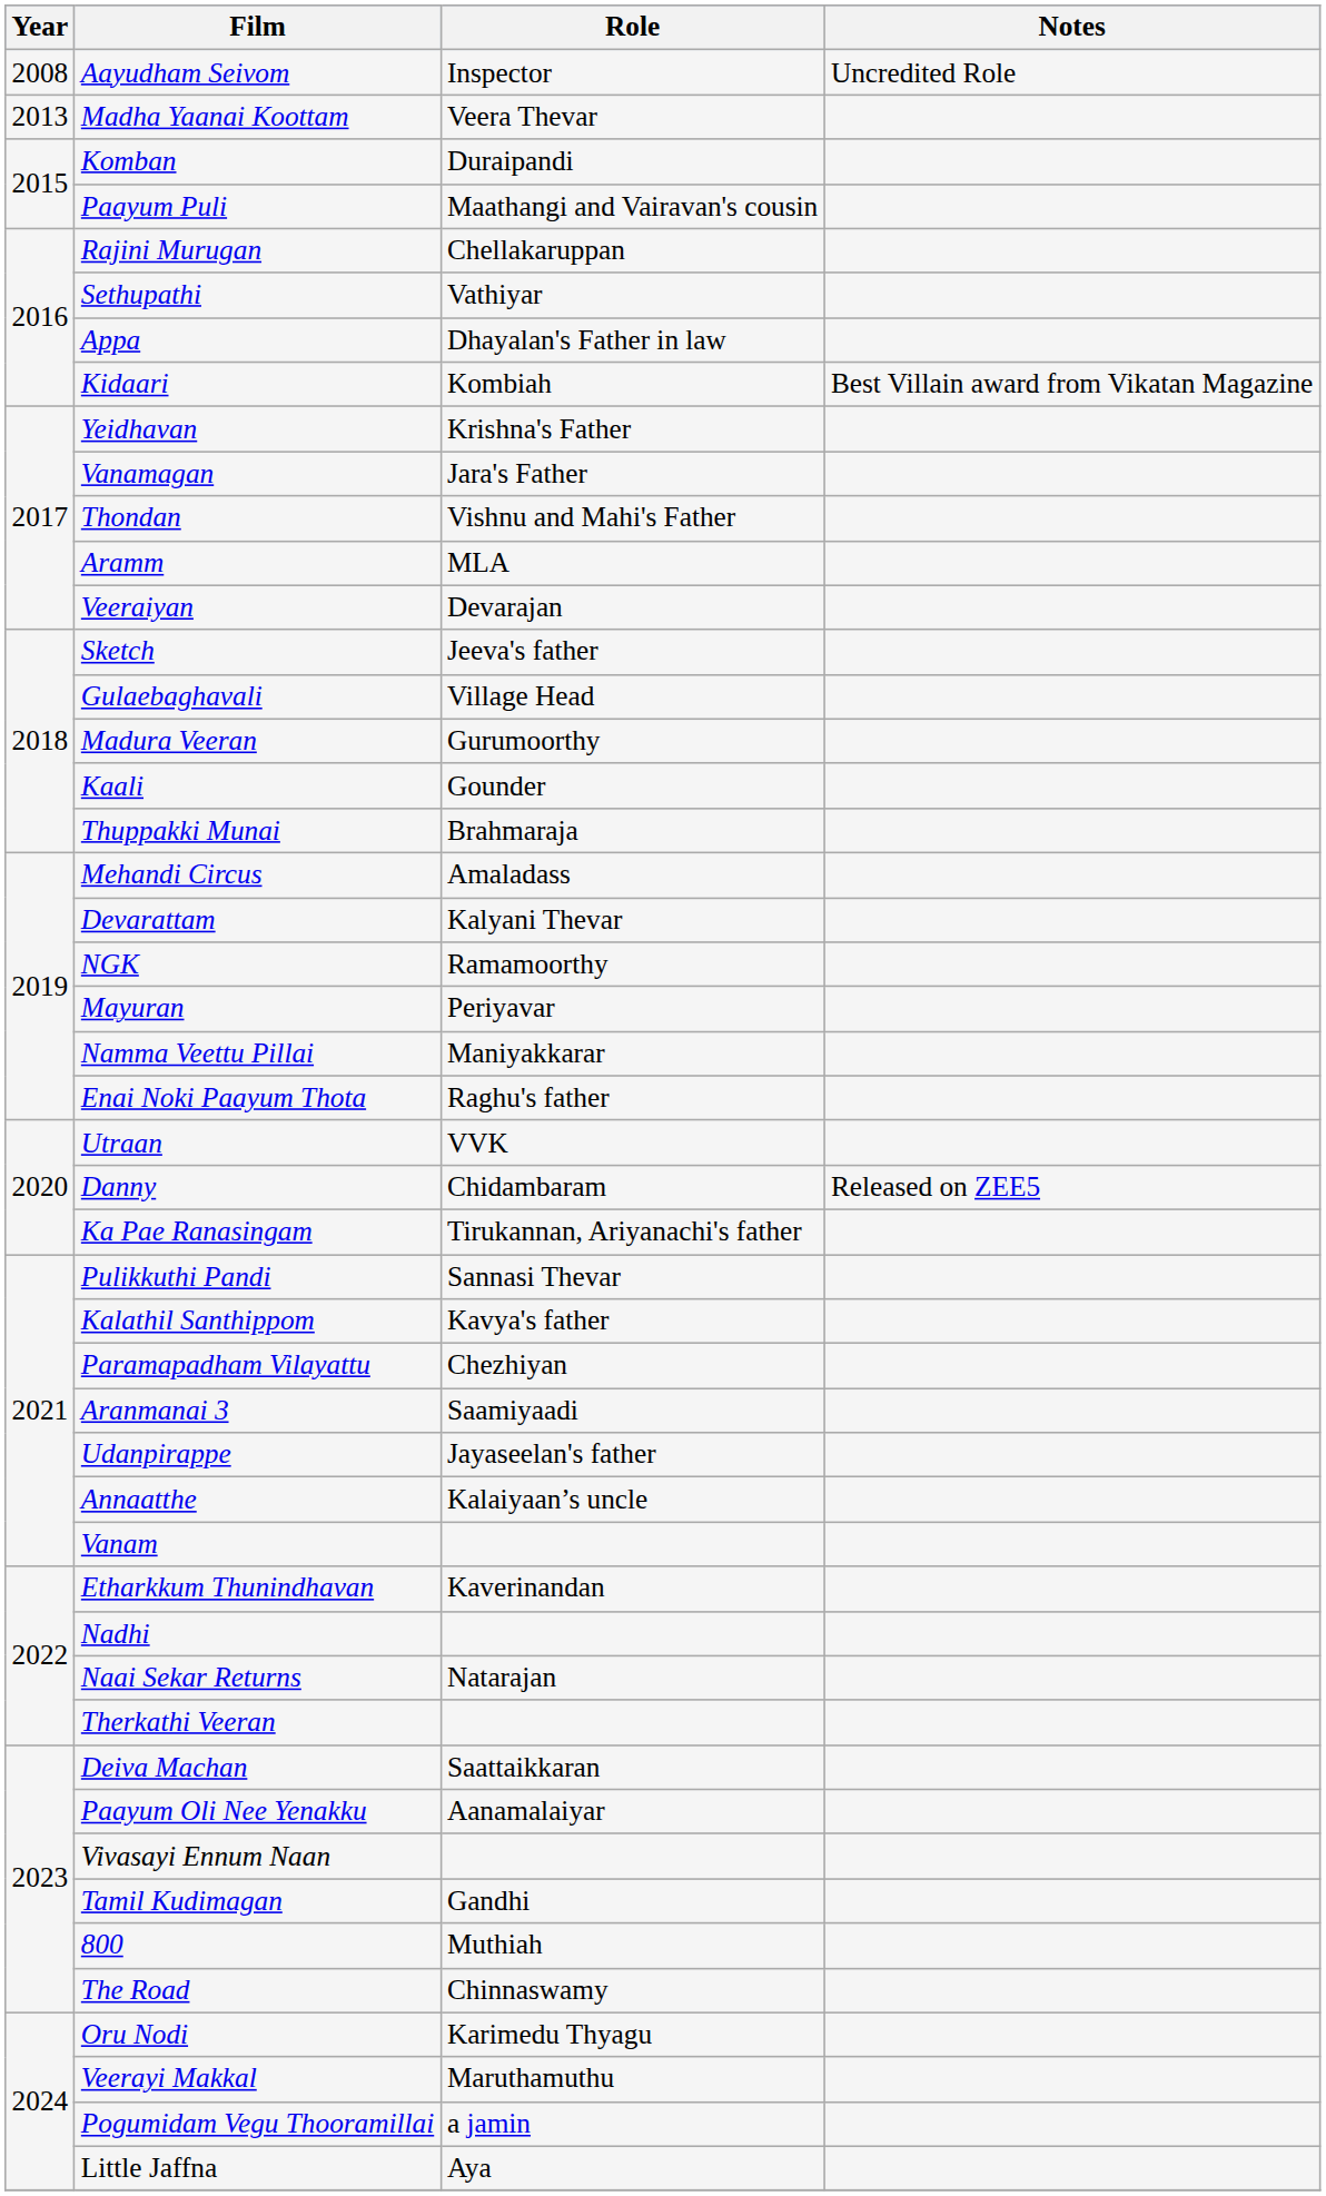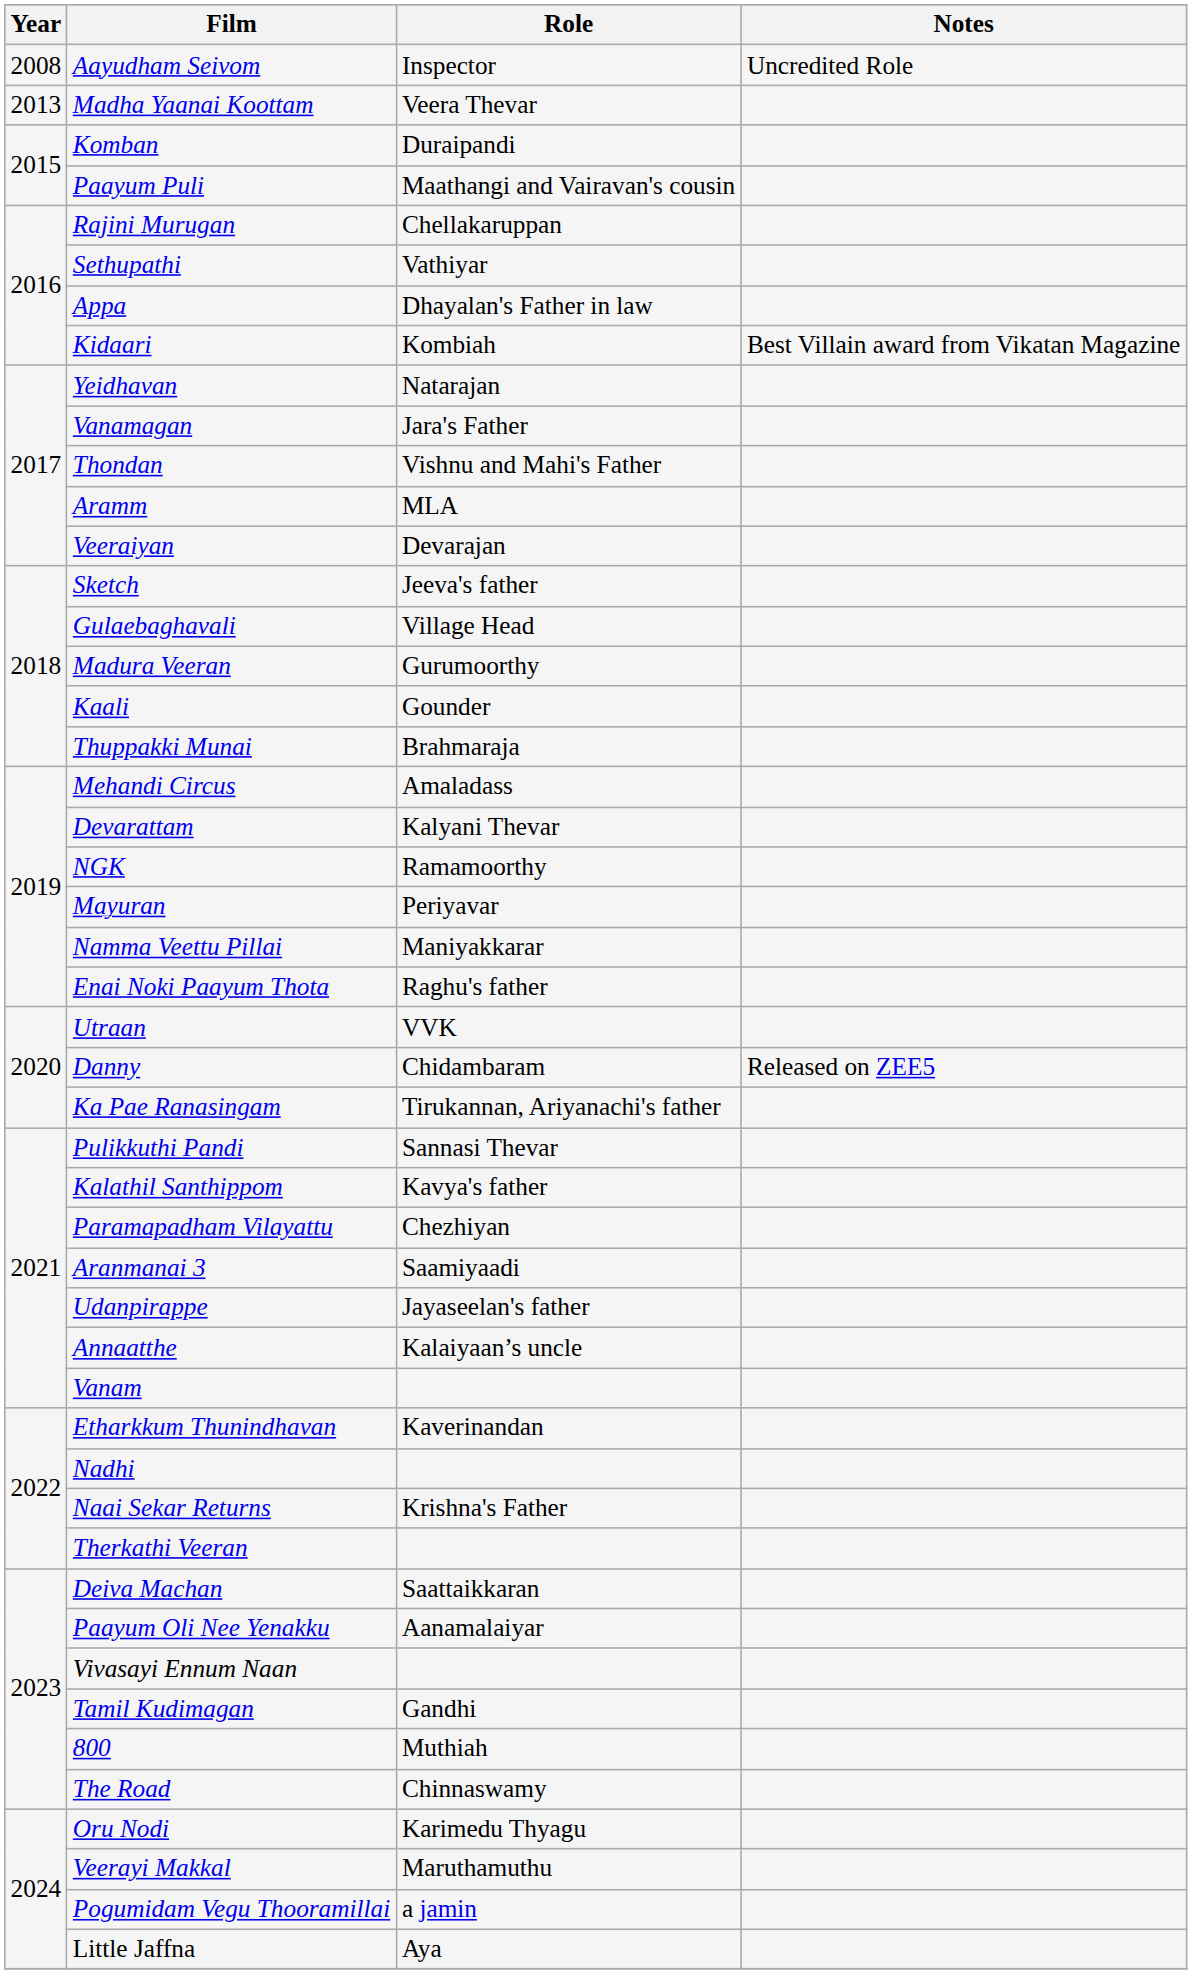 <table class="wikitable sortable" style="background:#f5f5f5;">
 <tr style="background:#B0C4DE;">
 <th>Year</th>
 <th>Film</th>
 <th>Role</th>
 <th class=unsortable>Notes</th>
 </tr>
 <tr>
 <td>2008</td>
 <td><em><a href='#'>Aayudham Seivom</a></em></td>
 <td>Inspector</td>
 <td>Uncredited Role</td>
 </tr>
 <tr>
 <td>2013</td>
 <td><em><a href='#'>Madha Yaanai Koottam</a></em></td>
 <td>Veera Thevar</td>
 <td></td>
 </tr>
 <tr>
 <td rowspan="2">2015</td>
 <td><em><a href='#'>Komban</a></em></td>
 <td>Duraipandi</td>
 <td></td>
 </tr>
 <tr>
 <td><em><a href='#'>Paayum Puli</a></em></td>
 <td>Maathangi and Vairavan's cousin</td>
 <td></td>
 </tr>
 <tr>
 <td rowspan="4">2016</td>
 <td><em><a href='#'>Rajini Murugan</a></em></td>
 <td>Chellakaruppan</td>
 <td></td>
 </tr>
 <tr>
 <td><em><a href='#'>Sethupathi</a></em></td>
 <td>Vathiyar</td>
 <td></td>
 </tr>
 <tr>
 <td><em><a href='#'>Appa</a></em></td>
 <td>Dhayalan's Father in law</td>
 <td></td>
 </tr>
 <tr>
 <td><em><a href='#'>Kidaari</a></em></td>
 <td>Kombiah</td>
 <td>Best Villain award from Vikatan Magazine</td>
 </tr>
 <tr>
 <td rowspan="5">2017</td>
 <td><em><a href='#'>Yeidhavan</a></em></td>
-<td>Krishna's Father</td>
+<td>Natarajan</td>
 <td></td>
 </tr>
 <tr>
 <td><em><a href='#'>Vanamagan</a></em></td>
 <td>Jara's Father</td>
 <td></td>
 </tr>
 <tr>
 <td><em><a href='#'>Thondan</a></em></td>
 <td>Vishnu and Mahi's Father</td>
 <td></td>
 </tr>
 <tr>
 <td><em><a href='#'>Aramm</a></em></td>
 <td>MLA</td>
 <td></td>
 </tr>
 <tr>
 <td><em><a href='#'>Veeraiyan</a></em></td>
 <td>Devarajan</td>
 <td></td>
 </tr>
 <tr>
 <td rowspan="5">2018</td>
 <td><em><a href='#'>Sketch</a></em></td>
 <td>Jeeva's father</td>
 <td></td>
 </tr>
 <tr>
 <td><em><a href='#'>Gulaebaghavali</a></em></td>
 <td>Village Head</td>
 <td></td>
 </tr>
 <tr>
 <td><em><a href='#'>Madura Veeran</a></em></td>
 <td>Gurumoorthy</td>
 <td></td>
 </tr>
 <tr>
 <td><em><a href='#'>Kaali</a></em></td>
 <td>Gounder</td>
 <td></td>
 </tr>
 <tr>
 <td><em><a href='#'>Thuppakki Munai</a></em></td>
 <td>Brahmaraja</td>
 <td></td>
 </tr>
 <tr>
 <td rowspan="6">2019</td>
 <td><em><a href='#'>Mehandi Circus</a></em></td>
 <td>Amaladass</td>
 <td></td>
 </tr>
 <tr>
 <td><em><a href='#'>Devarattam</a></em></td>
 <td>Kalyani Thevar</td>
 <td></td>
 </tr>
 <tr>
 <td><em><a href='#'>NGK</a></em></td>
 <td>Ramamoorthy</td>
 <td></td>
 </tr>
 <tr>
 <td><em><a href='#'>Mayuran</a></em></td>
 <td>Periyavar</td>
 <td></td>
 </tr>
 <tr>
 <td><em><a href='#'>Namma Veettu Pillai</a></em></td>
 <td>Maniyakkarar</td>
 <td></td>
 </tr>
 <tr>
 <td><em><a href='#'>Enai Noki Paayum Thota</a></em></td>
 <td>Raghu's father</td>
 <td></td>
 </tr>
 <tr>
 <td rowspan="3">2020</td>
 <td><em><a href='#'>Utraan</a></em></td>
 <td>VVK</td>
 <td></td>
 </tr>
 <tr>
 <td><em><a href='#'>Danny</a></em></td>
 <td>Chidambaram</td>
 <td>Released on <a href='#'>ZEE5</a></td>
 </tr>
 <tr>
 <td><em><a href='#'>Ka Pae Ranasingam</a></em></td>
 <td>Tirukannan, Ariyanachi's father</td>
 <td></td>
 </tr>
 <tr>
 <td rowspan="7">2021</td>
 <td><em><a href='#'>Pulikkuthi Pandi</a></em></td>
 <td>Sannasi Thevar</td>
 <td></td>
 </tr>
 <tr>
 <td><em><a href='#'>Kalathil Santhippom</a></em></td>
 <td>Kavya's father</td>
 <td></td>
 </tr>
 <tr>
 <td><em><a href='#'>Paramapadham Vilayattu</a></em></td>
 <td>Chezhiyan</td>
 <td></td>
 </tr>
 <tr>
 <td><em><a href='#'>Aranmanai 3</a></em></td>
 <td>Saamiyaadi</td>
 <td></td>
 </tr>
 <tr>
 <td><em><a href='#'>Udanpirappe</a></em></td>
 <td>Jayaseelan's father</td>
 <td></td>
 </tr>
 <tr>
 <td><em><a href='#'>Annaatthe</a></em></td>
 <td>Kalaiyaan’s uncle</td>
 <td></td>
 </tr>
 <tr>
 <td><em><a href='#'>Vanam</a></em></td>
 <td></td>
 <td></td>
 </tr>
 <tr>
 <td rowspan="4">2022</td>
 <td><em><a href='#'>Etharkkum Thunindhavan</a></em></td>
 <td>Kaverinandan</td>
 <td></td>
 </tr>
 <tr>
 <td><em><a href='#'>Nadhi</a></em></td>
 <td></td>
 <td></td>
 </tr>
 <tr>
 <td><em><a href='#'>Naai Sekar Returns</a></em></td>
-<td>Natarajan</td>
+<td>Krishna's Father</td>
 <td></td>
 </tr>
 <tr>
 <td><em><a href='#'>Therkathi Veeran</a></em></td>
 <td></td>
 <td></td>
 </tr>
 <tr>
 <td rowspan="6">2023</td>
 <td><em><a href='#'>Deiva Machan</a></em></td>
 <td>Saattaikkaran</td>
 <td></td>
 </tr>
 <tr>
 <td><em><a href='#'>Paayum Oli Nee Yenakku</a></em></td>
 <td>Aanamalaiyar</td>
 <td></td>
 </tr>
 <tr>
 <td><em>Vivasayi Ennum Naan</em></td>
 <td></td>
 <td></td>
 </tr>
 <tr>
 <td><em><a href='#'>Tamil Kudimagan</a></em></td>
 <td>Gandhi</td>
 <td></td>
 </tr>
 <tr>
 <td><em><a href='#'>800</a></em></td>
 <td>Muthiah</td>
 <td></td>
 </tr>
 <tr>
 <td><em><a href='#'>The Road</a></em></td>
 <td>Chinnaswamy</td>
 <td></td>
 </tr>
 <tr>
 <td rowspan="4">2024</td>
 <td><em><a href='#'>Oru Nodi</a></em></td>
 <td>Karimedu Thyagu</td>
 <td></td>
 </tr>
 <tr>
 <td><em><a href='#'>Veerayi Makkal</a></em></td>
 <td>Maruthamuthu</td>
 <td></td>
 </tr>
 <tr>
 <td><em><a href='#'>Pogumidam Vegu Thooramillai</a></em></td>
 <td>a <a href='#'>jamin</a></td>
 <td></td>
 </tr>
 <tr>
 <td>Little Jaffna</td>
 <td>Aya</td>
 <td></td>
 </tr>
 <tr>
 </tr>
 </table>
